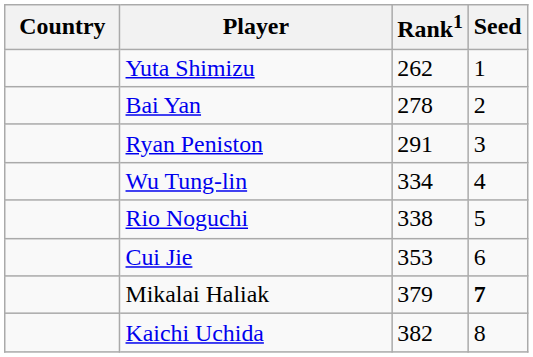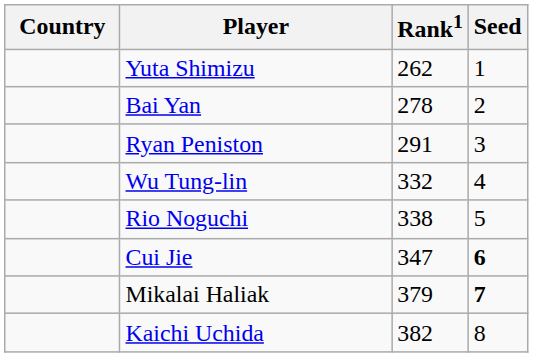 <table class="sortable wikitable">
 <tr>
 <th width="70">Country</th>
 <th width="175">Player</th>
 <th>Rank<sup>1</sup></th>
 <th>Seed</th>
 </tr>
 <tr>
 <td></td>
 <td><a href='#'>Yuta Shimizu</a></td>
 <td>262</td>
 <td>1</td>
 </tr>
 <tr>
 <td></td>
 <td><a href='#'>Bai Yan</a></td>
 <td>278</td>
 <td>2</td>
 </tr>
 <tr>
 <td></td>
 <td><a href='#'>Ryan Peniston</a></td>
 <td>291</td>
 <td>3</td>
 </tr>
 <tr>
 <td></td>
 <td><a href='#'>Wu Tung-lin</a></td>
-<td>334</td>
+<td>332</td>
 <td>4</td>
 </tr>
 <tr>
 <td></td>
 <td><a href='#'>Rio Noguchi</a></td>
 <td>338</td>
 <td>5</td>
 </tr>
 <tr>
 <td></td>
 <td><a href='#'>Cui Jie</a></td>
-<td>353</td>
-<td>6</td>
+<td>347</td>
+<td><strong>6</strong></td>
 </tr>
 <tr>
 <td></td>
 <td>Mikalai Haliak</td>
 <td>379</td>
 <td><strong>7</strong></td>
 </tr>
 <tr>
 <td></td>
 <td><a href='#'>Kaichi Uchida</a></td>
 <td>382</td>
 <td>8</td>
 </tr>
 </table>
